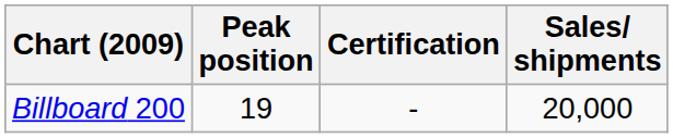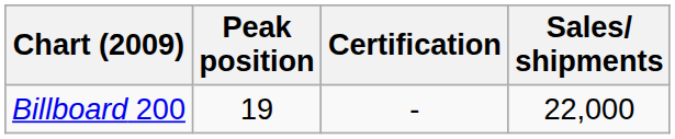 <table class="wikitable sortable">
 <tr>
 <th align="left">Chart (2009)</th>
 <th align="left">Peak<br>position</th>
 <th align="left">Certification</th>
 <th align="left">Sales/<br>shipments</th>
 </tr>
 <tr>
 <td align="left"><a href='#'><em>Billboard</em> 200</a></td>
 <td style="text-align:center;">19</td>
 <td style="text-align:center;">-</td>
-<td style="text-align:center;">20,000</td>
+<td style="text-align:center;">22,000</td>
 </tr>
 </table>
